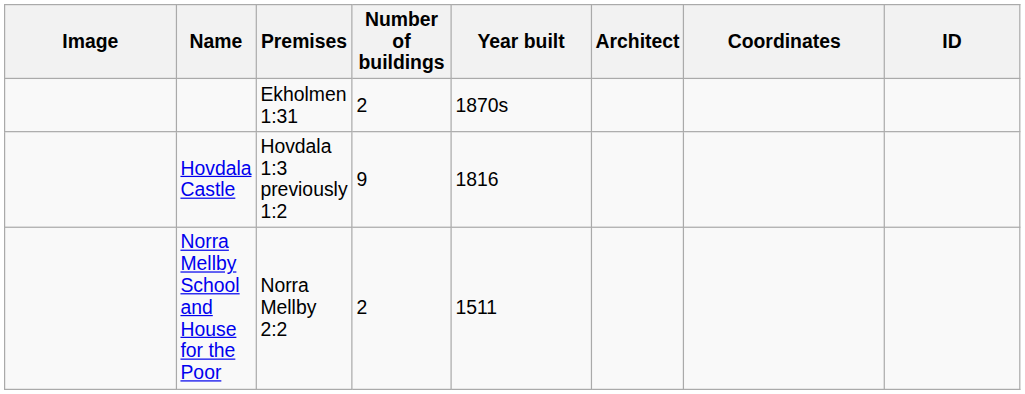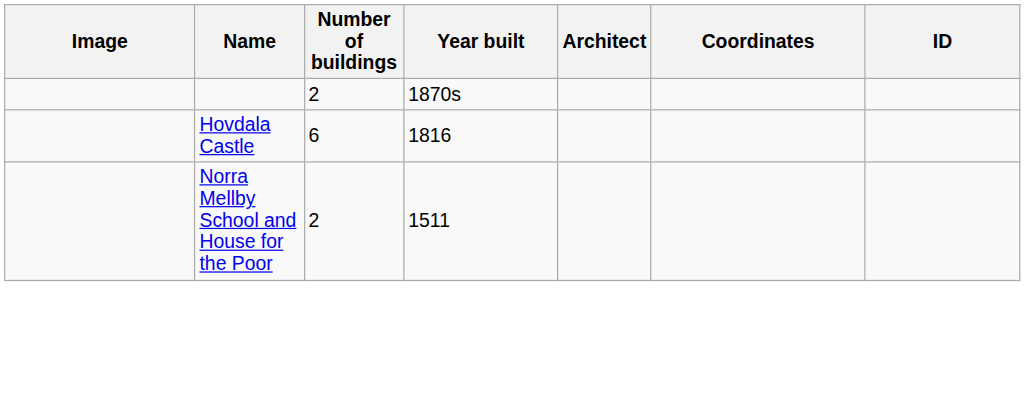 <table class="wikitable" width="95%">
 <tr>
 <th width="150">Image</th>
 <th>Name</th>
-<th>Premises</th>
 <th width="75">Number of<br>buildings</th>
 <th width="120">Year built</th>
 <th>Architect</th>
 <th width="170">Coordinates</th>
 <th width="120">ID</th>
 </tr>
 <tr>
 <td></td>
 <td></td>
-<td>Ekholmen 1:31</td>
 <td>2</td>
 <td>1870s</td>
 <td></td>
 <td></td>
 <td></td>
 </tr>
 <tr>
 <td></td>
 <td><a href='#'>Hovdala Castle</a></td>
-<td>Hovdala 1:3<br>previously 1:2</td>
-<td>9</td>
+<td>6</td>
 <td>1816</td>
 <td></td>
 <td></td>
 <td></td>
 </tr>
 <tr>
 <td></td>
 <td><a href='#'>Norra Mellby School and House for the Poor</a></td>
-<td>Norra Mellby 2:2</td>
 <td>2</td>
 <td>1511</td>
 <td></td>
 <td></td>
 <td></td>
 </tr>
 </table>
